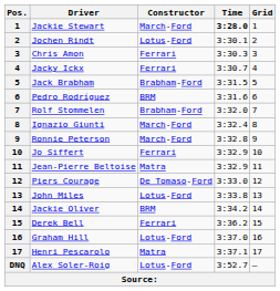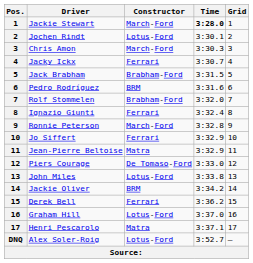 <table class="wikitable sortable">
 <tr>
 <th>Pos.</th>
 <th>Driver</th>
 <th>Constructor</th>
 <th>Time</th>
 <th>Grid</th>
 </tr>
 <tr>
 <th>1</th>
 <td> <a href='#'>Jackie Stewart</a></td>
 <td><a href='#'>March</a>-<a href='#'>Ford</a></td>
 <td><strong>3:28.0</strong></td>
 <td>1</td>
 </tr>
 <tr>
 <th>2</th>
 <td> <a href='#'>Jochen Rindt</a></td>
 <td><a href='#'>Lotus</a>-<a href='#'>Ford</a></td>
 <td>3:30.1</td>
 <td>2</td>
 </tr>
 <tr>
 <th>3</th>
 <td> <a href='#'>Chris Amon</a></td>
-<td><a href='#'>Ferrari</a></td>
+<td><a href='#'>March</a>-<a href='#'>Ford</a></td>
 <td>3:30.3</td>
 <td>3</td>
 </tr>
 <tr>
 <th>4</th>
 <td> <a href='#'>Jacky Ickx</a></td>
 <td><a href='#'>Ferrari</a></td>
 <td>3:30.7</td>
 <td>4</td>
 </tr>
 <tr>
 <th>5</th>
 <td> <a href='#'>Jack Brabham</a></td>
 <td><a href='#'>Brabham</a>-<a href='#'>Ford</a></td>
 <td>3:31.5</td>
 <td>5</td>
 </tr>
 <tr>
 <th>6</th>
 <td> <a href='#'>Pedro Rodríguez</a></td>
 <td><a href='#'>BRM</a></td>
 <td>3:31.6</td>
 <td>6</td>
 </tr>
 <tr>
 <th>7</th>
 <td> <a href='#'>Rolf Stommelen</a></td>
 <td><a href='#'>Brabham</a>-<a href='#'>Ford</a></td>
 <td>3:32.0</td>
 <td>7</td>
 </tr>
 <tr>
 <th>8</th>
 <td> <a href='#'>Ignazio Giunti</a></td>
-<td><a href='#'>March</a>-<a href='#'>Ford</a></td>
+<td><a href='#'>Ferrari</a></td>
 <td>3:32.4</td>
 <td>8</td>
 </tr>
 <tr>
 <th>9</th>
 <td> <a href='#'>Ronnie Peterson</a></td>
 <td><a href='#'>March</a>-<a href='#'>Ford</a></td>
 <td>3:32.8</td>
 <td>9</td>
 </tr>
 <tr>
 <th>10</th>
 <td> <a href='#'>Jo Siffert</a></td>
 <td><a href='#'>Ferrari</a></td>
 <td>3:32.9</td>
 <td>10</td>
 </tr>
 <tr>
 <th>11</th>
 <td> <a href='#'>Jean-Pierre Beltoise</a></td>
 <td><a href='#'>Matra</a></td>
 <td>3:32.9</td>
 <td>11</td>
 </tr>
 <tr>
 <th>12</th>
 <td> <a href='#'>Piers Courage</a></td>
 <td><a href='#'>De Tomaso</a>-<a href='#'>Ford</a></td>
 <td>3:33.0</td>
 <td>12</td>
 </tr>
 <tr>
 <th>13</th>
 <td> <a href='#'>John Miles</a></td>
 <td><a href='#'>Lotus</a>-<a href='#'>Ford</a></td>
 <td>3:33.8</td>
 <td>13</td>
 </tr>
 <tr>
 <th>14</th>
 <td> <a href='#'>Jackie Oliver</a></td>
 <td><a href='#'>BRM</a></td>
 <td>3:34.2</td>
 <td>14</td>
 </tr>
 <tr>
 <th>15</th>
 <td> <a href='#'>Derek Bell</a></td>
 <td><a href='#'>Ferrari</a></td>
 <td>3:36.2</td>
 <td>15</td>
 </tr>
 <tr>
 <th>16</th>
 <td> <a href='#'>Graham Hill</a></td>
 <td><a href='#'>Lotus</a>-<a href='#'>Ford</a></td>
 <td>3:37.0</td>
 <td>16</td>
 </tr>
 <tr>
 <th>17</th>
 <td> <a href='#'>Henri Pescarolo</a></td>
 <td><a href='#'>Matra</a></td>
 <td>3:37.1</td>
 <td>17</td>
 </tr>
 <tr>
 <th>DNQ</th>
 <td> <a href='#'>Alex Soler-Roig</a></td>
 <td><a href='#'>Lotus</a>-<a href='#'>Ford</a></td>
 <td>3:52.7</td>
 <td>—</td>
 </tr>
 <tr>
 <th colspan=8>Source: </th>
 </tr>
 </table>
